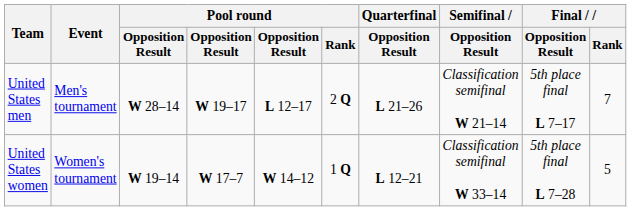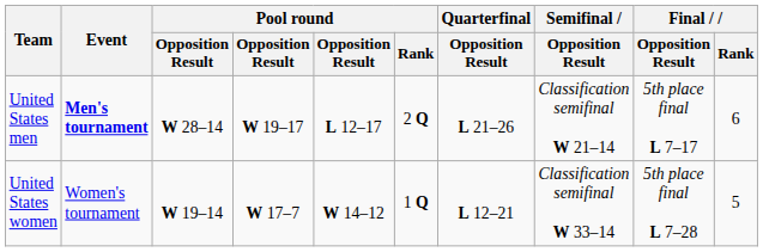 <table class=wikitable style=font-size:90%;text-align:center>
 <tr>
 <th rowspan=2>Team</th>
 <th rowspan=2>Event</th>
 <th colspan=4>Pool round</th>
 <th>Quarterfinal</th>
 <th>Semifinal / </th>
 <th colspan=2>Final /  / </th>
 </tr>
 <tr style=font-size:95%>
 <th>Opposition<br>Result</th>
 <th>Opposition<br>Result</th>
 <th>Opposition<br>Result</th>
 <th>Rank</th>
 <th>Opposition<br>Result</th>
 <th>Opposition<br>Result</th>
 <th>Opposition<br>Result</th>
 <th>Rank</th>
 </tr>
 <tr>
 <td align=left><a href='#'>United States men</a></td>
-<td align=left><a href='#'>Men's tournament</a></td>
+<td align=left><strong><a href='#'>Men's tournament</a></strong></td>
 <td><br><strong>W</strong> 28–14</td>
 <td><br><strong>W</strong> 19–17</td>
 <td><br><strong>L</strong> 12–17</td>
 <td>2 <strong>Q</strong></td>
 <td><br><strong>L</strong> 21–26</td>
 <td><em>Classification semifinal</em><br><br><strong>W</strong> 21–14</td>
 <td><em>5th place final</em><br><br><strong>L</strong> 7–17</td>
-<td>7</td>
+<td>6</td>
 </tr>
 <tr>
 <td align=left><a href='#'>United States women</a></td>
 <td align=left><a href='#'>Women's tournament</a></td>
 <td><br><strong>W</strong> 19–14</td>
 <td><br><strong>W</strong> 17–7</td>
 <td><br><strong>W</strong> 14–12</td>
 <td>1 <strong>Q</strong></td>
 <td><br><strong>L</strong> 12–21</td>
 <td><em>Classification semifinal</em><br><br><strong>W</strong> 33–14</td>
 <td><em>5th place final</em><br><br><strong>L</strong> 7–28</td>
 <td>5</td>
 </tr>
 </table>
